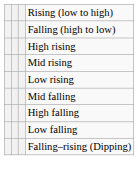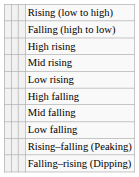 <table class="wikitable">
 <tr>
 <th style="font-weight: normal; font-size: x-large;"></th>
 <th style="font-weight: normal; font-size: x-large;"></th>
 <th style="font-weight: normal; font-size: x-large;"></th>
 <td>Rising (low to high)</td>
 </tr>
 <tr>
 <th style="font-weight: normal; font-size: x-large;"></th>
 <th style="font-weight: normal; font-size: x-large;"></th>
 <th style="font-weight: normal; font-size: x-large;"></th>
 <td>Falling (high to low)</td>
 </tr>
 <tr>
 <th style="font-weight: normal; font-size: x-large;"></th>
 <th style="font-weight: normal; font-size: x-large;"></th>
 <th style="font-weight: normal; font-size: x-large;"></th>
 <td>High rising</td>
 </tr>
 <tr>
 <th style="font-weight: normal; font-size: x-large;"></th>
 <th style="font-weight: normal; font-size: x-large;"></th>
 <th style="font-weight: normal; font-size: x-large;"></th>
 <td>Mid rising</td>
 </tr>
 <tr>
 <th style="font-weight: normal; font-size: x-large;"></th>
 <th style="font-weight: normal; font-size: x-large;"></th>
 <th style="font-weight: normal; font-size: x-large;"></th>
 <td>Low rising</td>
 </tr>
 <tr>
 <th style="font-weight: normal; font-size: x-large;"></th>
 <th style="font-weight: normal; font-size: x-large;"></th>
 <th style="font-weight: normal; font-size: x-large;"></th>
-<td>Mid falling</td>
+<td>High falling</td>
 </tr>
 <tr>
 <th style="font-weight: normal; font-size: x-large;"></th>
 <th style="font-weight: normal; font-size: x-large;"></th>
 <th style="font-weight: normal; font-size: x-large;"></th>
-<td>High falling</td>
+<td>Mid falling</td>
 </tr>
 <tr>
 <th style="font-weight: normal; font-size: x-large;"></th>
 <th style="font-weight: normal; font-size: x-large;"></th>
 <th style="font-weight: normal; font-size: x-large;"></th>
 <td>Low falling</td>
 </tr>
 <tr>
 <th style="font-weight: normal; font-size: x-large;"></th>
 <th style="font-weight: normal; font-size: x-large;"></th>
 <th style="font-weight: normal; font-size: x-large;"></th>
+<td>Rising–falling (Peaking)</td>
+</tr>
+<tr>
+<th style="font-weight: normal; font-size: x-large;"></th>
+<th style="font-weight: normal; font-size: x-large;"></th>
+<th style="font-weight: normal; font-size: x-large;"></th>
 <td>Falling–rising (Dipping)</td>
 </tr>
 </table>
